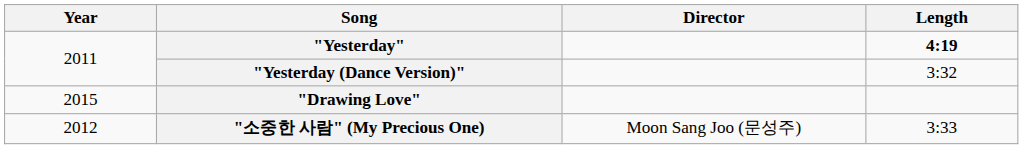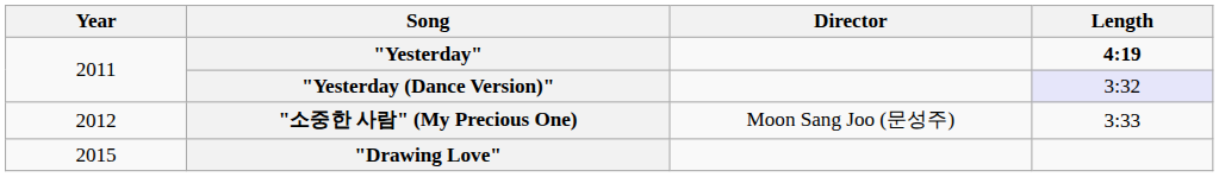 <table class="wikitable plainrowheaders"  style="width:75%; text-align:center;">
 <tr>
 <th width=15%>Year</th>
 <th width=40%>Song</th>
 <th width=30%>Director</th>
 <th width=15%>Length</th>
 </tr>
 <tr>
 <td rowspan="2">2011</td>
 <th scope=row>"Yesterday"</th>
 <td></td>
 <td><strong>4:19</strong></td>
 </tr>
 <tr>
 <th scope=row>"Yesterday (Dance Version)"</th>
 <td></td>
-<td>3:32</td>
+<td style="background: lavender;">3:32</td>
+</tr>
+<tr>
+<td>2012</td>
+<th scope=row>"소중한 사람" (My Precious One)</th>
+<td>Moon Sang Joo (문성주)</td>
+<td>3:33</td>
 </tr>
 <tr>
 <td>2015</td>
 <th scope=row>"Drawing Love"</th>
 <td></td>
 <td></td>
 </tr>
-<tr>
-<td>2012</td>
-<th scope=row>"소중한 사람" (My Precious One)</th>
-<td>Moon Sang Joo (문성주)</td>
-<td>3:33</td>
-</tr>
 </table>
